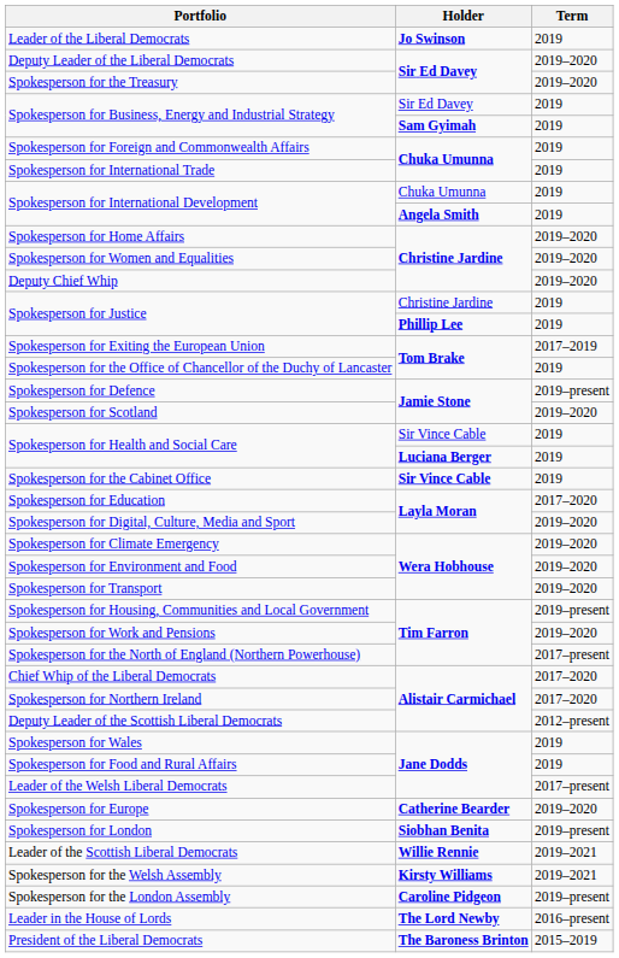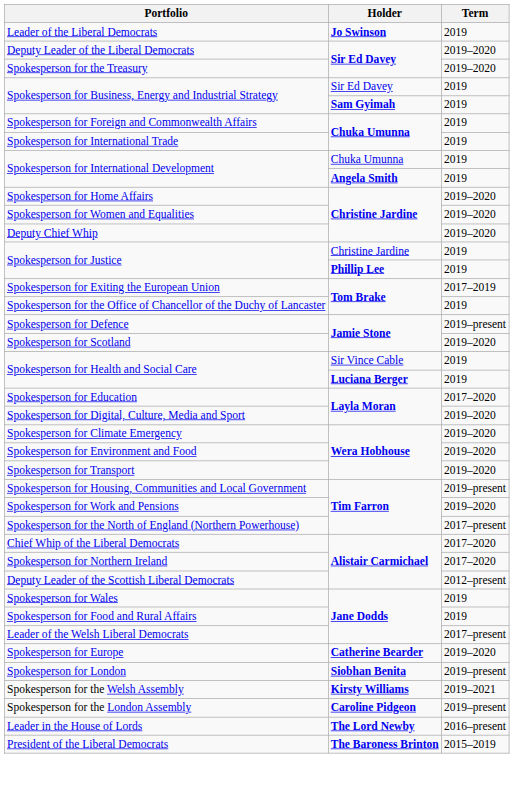 <table class="wikitable">
 <tr>
 <th>Portfolio</th>
 <th>Holder</th>
 <th>Term</th>
 </tr>
 <tr>
 <td><a href='#'>Leader of the Liberal Democrats</a></td>
 <td><strong><a href='#'>Jo Swinson</a></strong> </td>
 <td>2019</td>
 </tr>
 <tr>
 <td><a href='#'>Deputy Leader of the Liberal Democrats</a></td>
 <td rowspan=2> <a href='#'><strong>Sir</strong> <strong>Ed Davey</strong></a>  </td>
 <td>2019–2020</td>
 </tr>
 <tr>
 <td><a href='#'>Spokesperson for the Treasury</a></td>
 <td>2019–2020</td>
 </tr>
 <tr>
 <td rowspan=2><a href='#'>Spokesperson for Business, Energy and Industrial Strategy</a></td>
 <td> <a href='#'>Sir Ed Davey</a>  </td>
 <td>2019</td>
 </tr>
 <tr>
 <td><strong><a href='#'>Sam Gyimah</a></strong> </td>
 <td>2019</td>
 </tr>
 <tr>
 <td><a href='#'>Spokesperson for Foreign and Commonwealth Affairs</a></td>
 <td rowspan=2><strong><a href='#'>Chuka Umunna</a></strong> </td>
 <td>2019</td>
 </tr>
 <tr>
 <td><a href='#'>Spokesperson for International Trade</a></td>
 <td>2019</td>
 </tr>
 <tr>
 <td rowspan=2><a href='#'>Spokesperson for International Development</a></td>
 <td><a href='#'>Chuka Umunna</a> </td>
 <td>2019</td>
 </tr>
 <tr>
 <td><strong><a href='#'>Angela Smith</a></strong> </td>
 <td>2019</td>
 </tr>
 <tr>
 <td><a href='#'>Spokesperson for Home Affairs</a></td>
 <td rowspan=3><strong><a href='#'>Christine Jardine</a></strong> </td>
 <td>2019–2020</td>
 </tr>
 <tr>
 <td><a href='#'>Spokesperson for Women and Equalities</a></td>
 <td>2019–2020</td>
 </tr>
 <tr>
 <td><a href='#'>Deputy Chief Whip</a></td>
 <td>2019–2020</td>
 </tr>
 <tr>
 <td rowspan=2><a href='#'>Spokesperson for Justice</a></td>
 <td><a href='#'>Christine Jardine</a> </td>
 <td>2019</td>
 </tr>
 <tr>
 <td><strong><a href='#'>Phillip Lee</a></strong> </td>
 <td>2019</td>
 </tr>
 <tr>
 <td><a href='#'>Spokesperson for Exiting the European Union</a></td>
 <td rowspan="2"> <strong><a href='#'>Tom Brake</a></strong> </td>
 <td>2017–2019</td>
 </tr>
 <tr>
 <td><a href='#'>Spokesperson for the Office of Chancellor of the Duchy of Lancaster</a></td>
 <td>2019</td>
 </tr>
 <tr>
 <td><a href='#'>Spokesperson for Defence</a></td>
 <td rowspan=2><strong><a href='#'>Jamie Stone</a></strong> </td>
 <td>2019–present</td>
 </tr>
 <tr>
 <td><a href='#'>Spokesperson for Scotland</a></td>
 <td>2019–2020</td>
 </tr>
 <tr>
 <td rowspan=2><a href='#'>Spokesperson for Health and Social Care</a></td>
 <td> <a href='#'>Sir Vince Cable</a> </td>
 <td>2019</td>
 </tr>
 <tr>
 <td><strong><a href='#'>Luciana Berger</a></strong> </td>
 <td>2019</td>
 </tr>
 <tr>
-<td><a href='#'>Spokesperson for the Cabinet Office</a></td>
-<td> <a href='#'><strong>Sir Vince Cable</strong></a> </td>
-<td>2019</td>
-</tr>
-<tr>
 <td><a href='#'>Spokesperson for Education</a></td>
 <td rowspan=2><strong><a href='#'>Layla Moran</a></strong> </td>
 <td>2017–2020</td>
 </tr>
 <tr>
 <td><a href='#'>Spokesperson for Digital, Culture, Media and Sport</a></td>
 <td>2019–2020</td>
 </tr>
 <tr>
 <td><a href='#'>Spokesperson for Climate Emergency</a></td>
 <td rowspan=3><strong><a href='#'>Wera Hobhouse</a></strong> </td>
 <td>2019–2020</td>
 </tr>
 <tr>
 <td><a href='#'>Spokesperson for Environment and Food</a></td>
 <td>2019–2020</td>
 </tr>
 <tr>
 <td><a href='#'>Spokesperson for Transport</a></td>
 <td>2019–2020</td>
 </tr>
 <tr>
 <td><a href='#'>Spokesperson for Housing, Communities and Local Government</a></td>
 <td rowspan=3><strong><a href='#'>Tim Farron</a></strong> </td>
 <td>2019–present</td>
 </tr>
 <tr>
 <td><a href='#'>Spokesperson for Work and Pensions</a></td>
 <td>2019–2020</td>
 </tr>
 <tr>
 <td><a href='#'>Spokesperson for the North of England (Northern Powerhouse)</a></td>
 <td>2017–present</td>
 </tr>
 <tr>
 <td><a href='#'>Chief Whip of the Liberal Democrats</a></td>
 <td rowspan=3> <strong><a href='#'>Alistair Carmichael</a></strong> </td>
 <td>2017–2020</td>
 </tr>
 <tr>
 <td><a href='#'>Spokesperson for Northern Ireland</a></td>
 <td>2017–2020</td>
 </tr>
 <tr>
 <td><a href='#'>Deputy Leader of the Scottish Liberal Democrats</a></td>
 <td>2012–present</td>
 </tr>
 <tr>
 <td><a href='#'>Spokesperson for Wales</a></td>
 <td rowspan=3><strong><a href='#'>Jane Dodds</a></strong> </td>
 <td>2019</td>
 </tr>
 <tr>
 <td><a href='#'>Spokesperson for Food and Rural Affairs</a></td>
 <td>2019</td>
 </tr>
 <tr>
 <td><a href='#'>Leader of the Welsh Liberal Democrats</a></td>
 <td>2017–present</td>
 </tr>
 <tr>
 <td><a href='#'>Spokesperson for Europe</a></td>
 <td><strong><a href='#'>Catherine Bearder</a></strong> </td>
 <td>2019–2020</td>
 </tr>
 <tr>
 <td><a href='#'>Spokesperson for London</a></td>
 <td><strong><a href='#'>Siobhan Benita</a></strong></td>
 <td>2019–present</td>
 </tr>
 <tr>
-<td>Leader of the <a href='#'>Scottish Liberal Democrats</a></td>
-<td><strong><a href='#'>Willie Rennie</a></strong> </td>
-<td>2019–2021</td>
-</tr>
-<tr>
 <td>Spokesperson for the <a href='#'>Welsh Assembly</a></td>
 <td><strong><a href='#'>Kirsty Williams</a></strong> </td>
 <td>2019–2021</td>
 </tr>
 <tr>
 <td>Spokesperson for the <a href='#'>London Assembly</a></td>
 <td><strong><a href='#'>Caroline Pidgeon</a></strong> </td>
 <td>2019–present</td>
 </tr>
 <tr>
 <td><a href='#'>Leader in the House of Lords</a></td>
 <td> <strong><a href='#'>The Lord Newby</a></strong> </td>
 <td>2016–present</td>
 </tr>
 <tr>
 <td><a href='#'>President of the Liberal Democrats</a></td>
 <td> <strong><a href='#'>The Baroness Brinton</a></strong></td>
 <td>2015–2019</td>
 </tr>
 </table>
